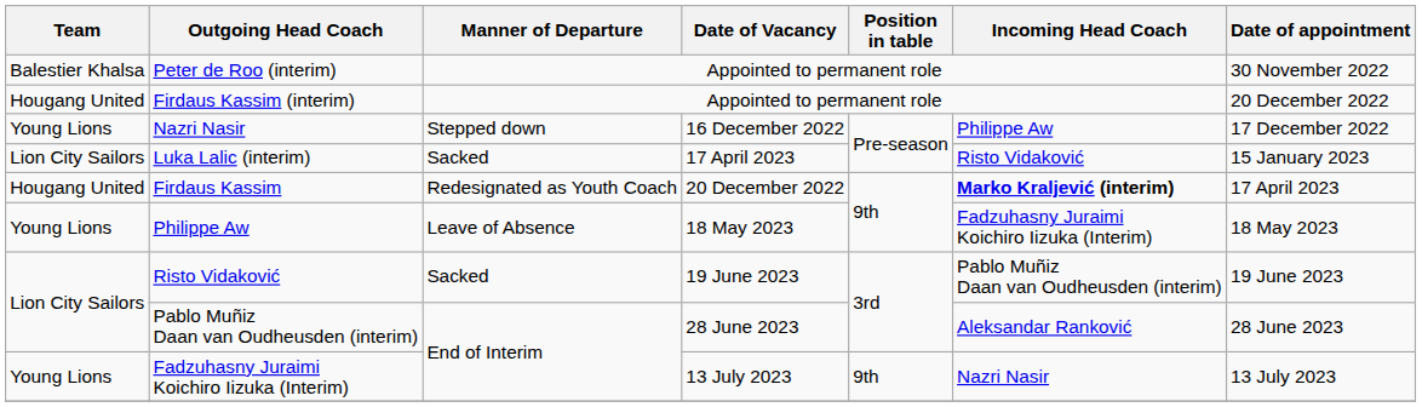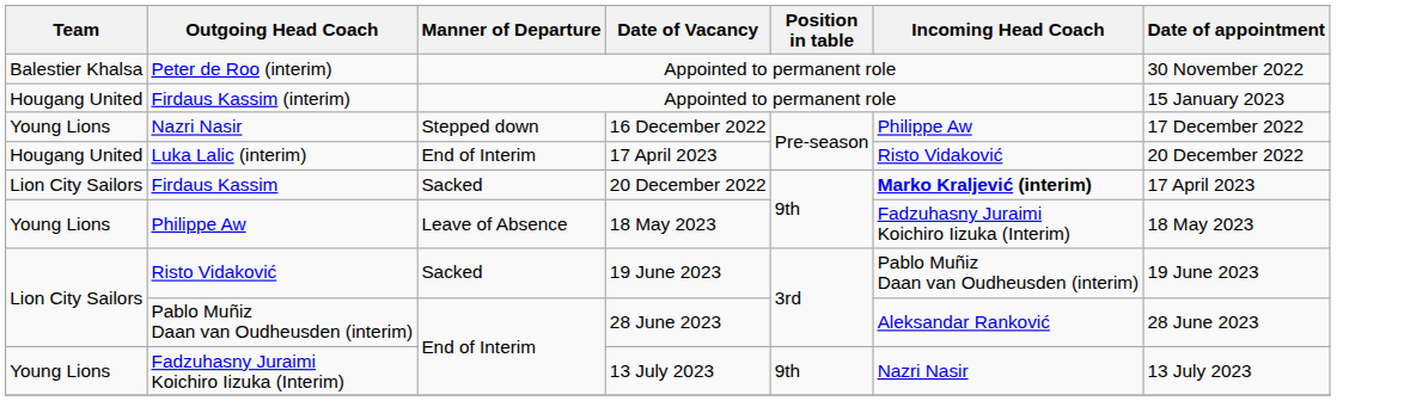 <table class="wikitable sortable" style="font-size:85%;">
 <tr>
 <th>Team</th>
 <th>Outgoing Head Coach</th>
 <th>Manner of Departure</th>
 <th>Date of Vacancy</th>
 <th>Position <br> in table</th>
 <th>Incoming Head Coach</th>
 <th>Date of appointment</th>
 </tr>
 <tr>
 <td>Balestier Khalsa</td>
 <td> <a href='#'>Peter de Roo</a> (interim)</td>
 <td align=center colspan=4>Appointed to permanent role</td>
 <td>30 November 2022 </td>
 </tr>
 <tr>
 <td>Hougang United</td>
 <td> <a href='#'>Firdaus Kassim</a> (interim)</td>
 <td align=center colspan=4>Appointed to permanent role</td>
-<td>20 December 2022 </td>
+<td>15 January 2023 </td>
 </tr>
 <tr>
 <td>Young Lions</td>
 <td> <a href='#'>Nazri Nasir</a></td>
 <td>Stepped down</td>
 <td>16 December 2022 </td>
 <td rowspan="2">Pre-season</td>
 <td> <a href='#'>Philippe Aw</a></td>
 <td>17 December 2022 </td>
 </tr>
 <tr>
-<td>Lion City Sailors</td>
+<td>Hougang United</td>
 <td> <a href='#'>Luka Lalic</a> (interim)</td>
-<td>Sacked</td>
+<td>End of Interim</td>
 <td>17 April 2023 </td>
 <td> <a href='#'>Risto Vidaković</a></td>
-<td>15 January 2023 </td>
+<td>20 December 2022 </td>
 </tr>
 <tr>
-<td>Hougang United</td>
+<td>Lion City Sailors</td>
 <td> <a href='#'>Firdaus Kassim</a></td>
-<td>Redesignated as Youth Coach</td>
+<td>Sacked</td>
 <td>20 December 2022 </td>
 <td rowspan="2">9th</td>
 <td><strong> <a href='#'>Marko Kraljević</a> (interim)</strong></td>
 <td>17 April 2023 </td>
 </tr>
 <tr>
 <td>Young Lions</td>
 <td> <a href='#'>Philippe Aw</a></td>
 <td>Leave of Absence</td>
 <td>18 May 2023 </td>
 <td> <a href='#'>Fadzuhasny Juraimi</a> <br>  Koichiro Iizuka (Interim)</td>
 <td>18 May 2023 </td>
 </tr>
 <tr>
 <td rowspan="2">Lion City Sailors</td>
 <td> <a href='#'>Risto Vidaković</a></td>
 <td>Sacked</td>
 <td>19 June 2023 </td>
 <td rowspan="2">3rd</td>
 <td> Pablo Muñiz <br>  Daan van Oudheusden  (interim)</td>
 <td>19 June 2023 </td>
 </tr>
 <tr>
 <td> Pablo Muñiz <br>  Daan van Oudheusden  (interim)</td>
 <td rowspan="2">End of Interim</td>
 <td>28 June 2023 </td>
 <td> <a href='#'>Aleksandar Ranković</a></td>
 <td>28 June 2023 </td>
 </tr>
 <tr>
 <td>Young Lions</td>
 <td> <a href='#'>Fadzuhasny Juraimi</a> <br>  Koichiro Iizuka (Interim)</td>
 <td>13 July 2023 </td>
 <td>9th</td>
 <td> <a href='#'>Nazri Nasir</a></td>
 <td>13 July 2023 </td>
 </tr>
 <tr>
 </tr>
 </table>
